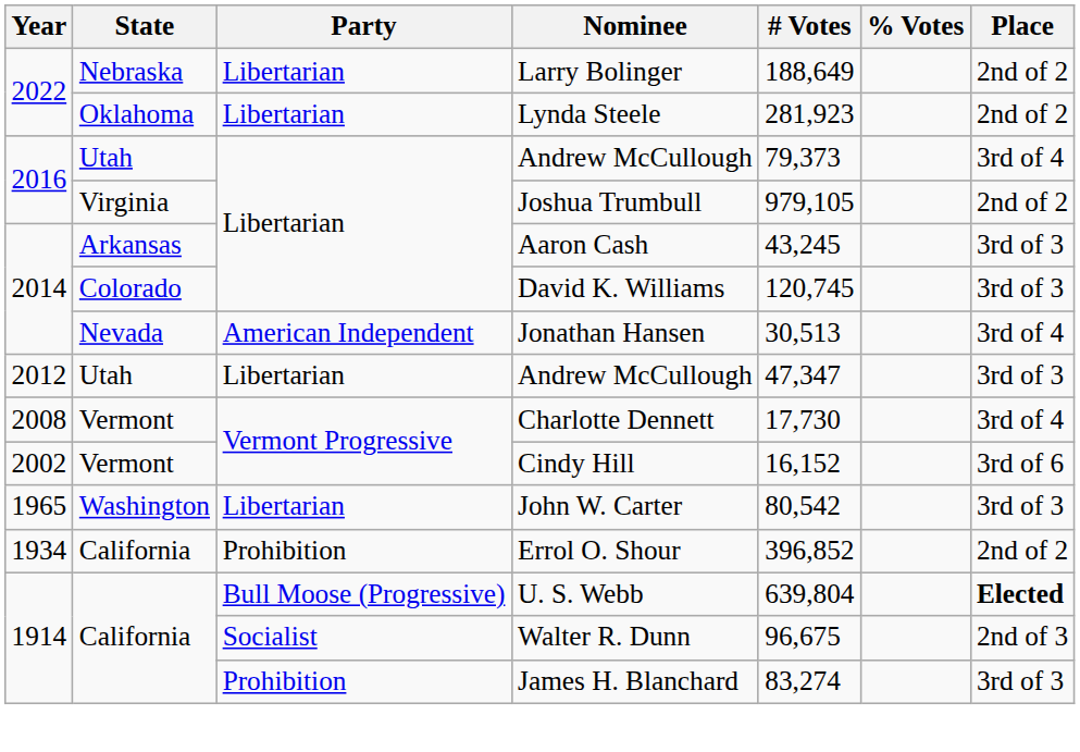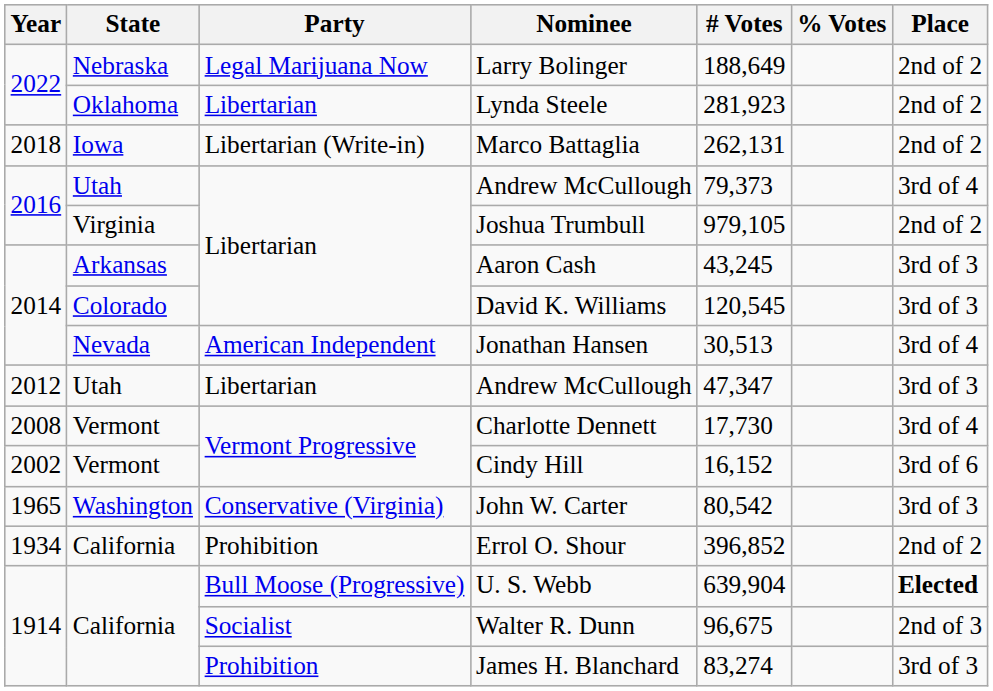 <table class="wikitable sortable mw-collapsible mw-collapsed">
 <tr>
 <th>Year</th>
 <th>State</th>
 <th>Party</th>
 <th>Nominee</th>
 <th># Votes</th>
 <th>% Votes</th>
 <th>Place</th>
 </tr>
 <tr>
 <td rowspan="2"><a href='#'>2022</a></td>
 <td><a href='#'>Nebraska</a></td>
-<td><a href='#'>Libertarian</a></td>
+<td><a href='#'>Legal Marijuana Now</a></td>
 <td>Larry Bolinger</td>
 <td>188,649</td>
 <td></td>
 <td>2nd of 2</td>
 </tr>
 <tr>
 <td><a href='#'>Oklahoma</a></td>
 <td><a href='#'>Libertarian</a></td>
 <td>Lynda Steele</td>
 <td>281,923</td>
+<td></td>
+<td>2nd of 2</td>
+</tr>
+<tr>
+<td>2018</td>
+<td><a href='#'>Iowa</a></td>
+<td>Libertarian (Write-in)</td>
+<td>Marco Battaglia</td>
+<td>262,131</td>
 <td></td>
 <td>2nd of 2</td>
 </tr>
 <tr>
 <td rowspan="2"><a href='#'>2016</a></td>
 <td><a href='#'>Utah</a></td>
 <td rowspan="4">Libertarian</td>
 <td>Andrew McCullough</td>
 <td>79,373</td>
 <td></td>
 <td>3rd of 4</td>
 </tr>
 <tr>
 <td>Virginia</td>
 <td>Joshua Trumbull</td>
 <td>979,105</td>
 <td></td>
 <td>2nd of 2</td>
 </tr>
 <tr>
 <td rowspan="3">2014</td>
 <td><a href='#'>Arkansas</a></td>
 <td>Aaron Cash</td>
 <td>43,245</td>
 <td></td>
 <td>3rd of 3</td>
 </tr>
 <tr>
 <td><a href='#'>Colorado</a></td>
 <td>David K. Williams</td>
-<td>120,745</td>
+<td>120,545</td>
 <td></td>
 <td>3rd of 3</td>
 </tr>
 <tr>
 <td><a href='#'>Nevada</a></td>
 <td><a href='#'>American Independent</a></td>
 <td>Jonathan Hansen</td>
 <td>30,513</td>
 <td></td>
 <td>3rd of 4</td>
 </tr>
 <tr>
 <td>2012</td>
 <td>Utah</td>
 <td>Libertarian</td>
 <td>Andrew McCullough</td>
 <td>47,347</td>
 <td></td>
 <td>3rd of 3</td>
 </tr>
 <tr>
 <td>2008</td>
 <td>Vermont</td>
 <td rowspan="2"><a href='#'>Vermont Progressive</a></td>
 <td>Charlotte Dennett</td>
 <td>17,730</td>
 <td></td>
 <td>3rd of 4</td>
 </tr>
 <tr>
 <td>2002</td>
 <td>Vermont</td>
 <td>Cindy Hill</td>
 <td>16,152</td>
 <td></td>
 <td>3rd of 6</td>
 </tr>
 <tr>
 <td>1965</td>
 <td><a href='#'>Washington</a></td>
-<td><a href='#'>Libertarian</a></td>
+<td><a href='#'>Conservative (Virginia)</a></td>
 <td>John W. Carter</td>
 <td>80,542</td>
 <td></td>
 <td>3rd of 3</td>
 </tr>
 <tr>
 <td>1934</td>
 <td>California</td>
 <td>Prohibition</td>
 <td>Errol O. Shour</td>
 <td>396,852</td>
 <td></td>
 <td>2nd of 2</td>
 </tr>
 <tr>
 <td rowspan="3">1914</td>
 <td rowspan="3">California</td>
 <td><a href='#'>Bull Moose (Progressive)</a></td>
 <td>U. S. Webb</td>
-<td>639,804</td>
+<td>639,904</td>
 <td></td>
 <td><strong>Elected</strong></td>
 </tr>
 <tr>
 <td><a href='#'>Socialist</a></td>
 <td>Walter R. Dunn</td>
 <td>96,675</td>
 <td></td>
 <td>2nd of 3</td>
 </tr>
 <tr>
 <td><a href='#'>Prohibition</a></td>
 <td>James H. Blanchard</td>
 <td>83,274</td>
 <td></td>
 <td>3rd of 3</td>
 </tr>
 </table>
